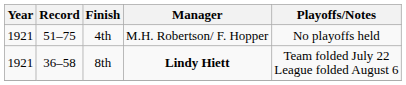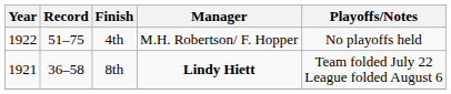 <table class="wikitable" style="text-align:center">
 <tr>
 <th>Year</th>
 <th>Record</th>
 <th>Finish</th>
 <th>Manager</th>
 <th>Playoffs/Notes</th>
 </tr>
 <tr align=center>
-<td>1921</td>
+<td>1922</td>
 <td>51–75</td>
 <td>4th</td>
 <td>M.H. Robertson/ F. Hopper</td>
 <td>No playoffs held</td>
 </tr>
 <tr align=center>
 <td>1921</td>
 <td>36–58</td>
 <td>8th</td>
 <td><strong>Lindy Hiett</strong></td>
 <td>Team folded July 22<br>League folded August 6</td>
 </tr>
 <tr align=center>
 </tr>
 </table>
